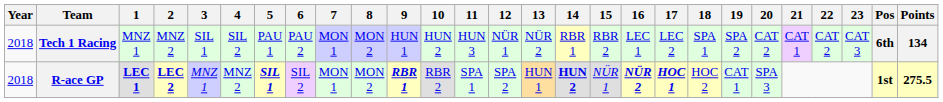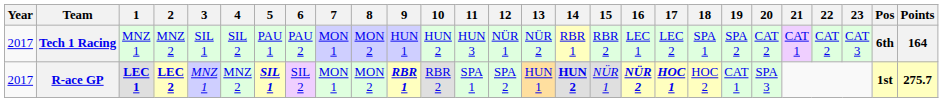 <table class="wikitable" style="text-align:center; font-size:85%">
 <tr>
 <th>Year</th>
 <th>Team</th>
 <th>1</th>
 <th>2</th>
 <th>3</th>
 <th>4</th>
 <th>5</th>
 <th>6</th>
 <th>7</th>
 <th>8</th>
 <th>9</th>
 <th>10</th>
 <th>11</th>
 <th>12</th>
 <th>13</th>
 <th>14</th>
 <th>15</th>
 <th>16</th>
 <th>17</th>
 <th>18</th>
 <th>19</th>
 <th>20</th>
 <th>21</th>
 <th>22</th>
 <th>23</th>
 <th>Pos</th>
 <th>Points</th>
 </tr>
 <tr>
-<td><a href='#'>2018</a></td>
+<td><a href='#'>2017</a></td>
 <th nowrap><a href='#'>Tech 1 Racing</a></th>
 <td style="background:#DFFFDF;"><a href='#'>MNZ<br>1</a><br></td>
 <td style="background:#DFFFDF;"><a href='#'>MNZ<br>2</a><br></td>
 <td style="background:#DFFFDF;"><a href='#'>SIL<br>1</a><br></td>
 <td style="background:#DFFFDF;"><a href='#'>SIL<br>2</a><br></td>
 <td style="background:#DFFFDF;"><a href='#'>PAU<br>1</a><br></td>
 <td style="background:#DFFFDF;"><a href='#'>PAU<br>2</a><br></td>
 <td style="background:#CFCFFF;"><a href='#'>MON<br>1</a><br></td>
 <td style="background:#CFCFFF;"><a href='#'>MON<br>2</a><br></td>
 <td style="background:#CFCFFF;"><a href='#'>HUN<br>1</a><br></td>
 <td style="background:#DFFFDF;"><a href='#'>HUN<br>2</a><br></td>
 <td style="background:#DFFFDF;"><a href='#'>HUN<br>3</a><br></td>
 <td style="background:#DFFFDF;"><a href='#'>NÜR<br>1</a><br></td>
 <td style="background:#DFFFDF;"><a href='#'>NÜR<br>2</a><br></td>
 <td style="background:#FFFFBF;"><a href='#'>RBR<br>1</a><br></td>
 <td style="background:#DFFFDF;"><a href='#'>RBR<br>2</a><br></td>
 <td style="background:#DFFFDF;"><a href='#'>LEC<br>1</a><br></td>
 <td style="background:#DFFFDF;"><a href='#'>LEC<br>2</a><br></td>
 <td style="background:#DFFFDF;"><a href='#'>SPA<br>1</a><br></td>
 <td style="background:#DFFFDF;"><a href='#'>SPA<br>2</a><br></td>
 <td style="background:#DFFFDF;"><a href='#'>CAT<br>2</a><br></td>
 <td style="background:#EFCFFF;"><a href='#'>CAT<br>1</a><br></td>
 <td style="background:#DFFFDF;"><a href='#'>CAT<br>2</a><br></td>
 <td style="background:#DFFFDF;"><a href='#'>CAT<br>3</a><br></td>
 <th>6th</th>
-<th>134</th>
+<th>164</th>
 </tr>
 <tr>
-<td><a href='#'>2018</a></td>
+<td><a href='#'>2017</a></td>
 <th nowrap><a href='#'>R-ace GP</a></th>
 <td style="background:#DFDFDF;"><strong><a href='#'>LEC<br>1</a></strong><br></td>
 <td style="background:#FFFFBF;"><strong><a href='#'>LEC<br>2</a></strong><br></td>
 <td style="background:#CFCFFF;"><em><a href='#'>MNZ<br>1</a></em><br></td>
 <td style="background:#DFFFDF;"><a href='#'>MNZ<br>2</a><br></td>
 <td style="background:#FFFFBF;"><strong><em><a href='#'>SIL<br>1</a></em></strong><br></td>
 <td style="background:#EFCFFF;"><a href='#'>SIL<br>2</a><br></td>
 <td style="background:#DFFFDF;"><a href='#'>MON<br>1</a><br></td>
 <td style="background:#DFFFDF;"><a href='#'>MON<br>2</a><br></td>
 <td style="background:#FFFFBF;"><strong><em><a href='#'>RBR<br>1</a></em></strong><br></td>
 <td style="background:#DFDFDF;"><a href='#'>RBR<br>2</a><br></td>
 <td style="background:#DFFFDF;"><a href='#'>SPA<br>1</a><br></td>
 <td style="background:#DFFFDF;"><a href='#'>SPA<br>2</a><br></td>
 <td style="background:#FFDF9F;"><a href='#'>HUN<br>1</a><br></td>
 <td style="background:#DFDFDF;"><strong><a href='#'>HUN<br>2</a><br></strong></td>
 <td style="background:#DFDFDF;"><em><a href='#'>NÜR<br>1</a></em><br></td>
 <td style="background:#FFFFBF;"><strong><em><a href='#'>NÜR<br>2</a></em></strong><br></td>
 <td style="background:#FFFFBF;"><strong><em><a href='#'>HOC<br>1</a></em></strong><br></td>
 <td style="background:#FFFFBF;"><a href='#'>HOC<br>2</a><br></td>
 <td style="background:#DFFFDF;"><a href='#'>CAT<br>1</a><br></td>
 <td style="background:#DFFFDF;"><a href='#'>SPA<br>3</a><br></td>
 <td colspan=3></td>
 <th style="background:#FFFFBF;">1st</th>
-<th style="background:#FFFFBF;">275.5</th>
+<th style="background:#FFFFBF;">275.7</th>
 </tr>
 </table>
